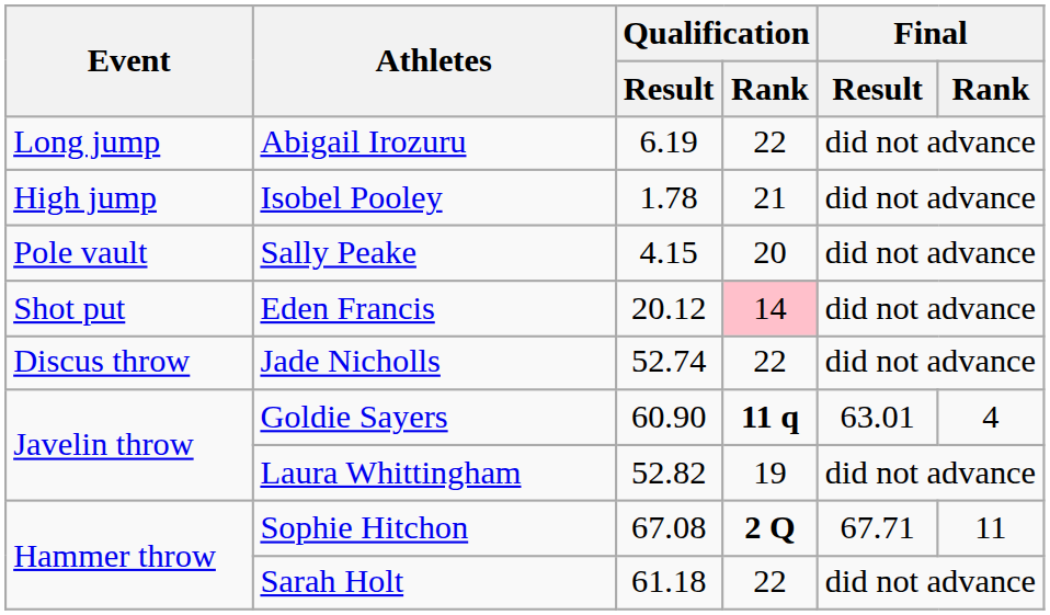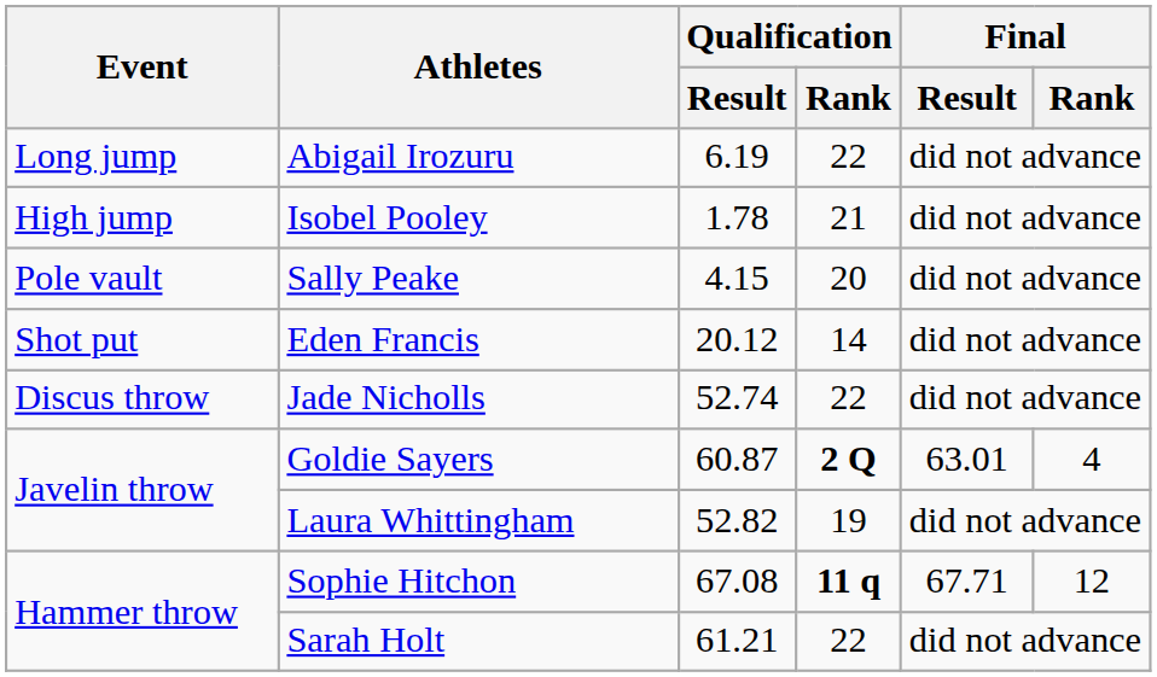 <table class="wikitable" border="1" style="font-size:90%">
 <tr>
 <th rowspan="2" width=100>Event</th>
 <th rowspan="2" width=150>Athletes</th>
 <th colspan="2">Qualification</th>
 <th colspan="2">Final</th>
 </tr>
 <tr>
 <th>Result</th>
 <th>Rank</th>
 <th>Result</th>
 <th>Rank</th>
 </tr>
 <tr>
 <td><a href='#'>Long jump</a></td>
 <td><a href='#'>Abigail Irozuru</a></td>
 <td align=center>6.19</td>
 <td align=center>22</td>
 <td align=center colspan="2">did not advance</td>
 </tr>
 <tr>
 <td><a href='#'>High jump</a></td>
 <td><a href='#'>Isobel Pooley</a></td>
 <td align=center>1.78</td>
 <td align=center>21</td>
 <td align=center colspan="2">did not advance</td>
 </tr>
 <tr>
 <td><a href='#'>Pole vault</a></td>
 <td><a href='#'>Sally Peake</a></td>
 <td align=center>4.15</td>
 <td align=center>20</td>
 <td align=center colspan="2">did not advance</td>
 </tr>
 <tr>
 <td><a href='#'>Shot put</a></td>
 <td><a href='#'>Eden Francis</a></td>
 <td align=center>20.12</td>
-<td align=center style="background: pink;">14</td>
+<td align=center>14</td>
 <td align=center colspan="2">did not advance</td>
 </tr>
 <tr>
 <td><a href='#'>Discus throw</a></td>
 <td><a href='#'>Jade Nicholls</a></td>
 <td align=center>52.74</td>
 <td align=center>22</td>
 <td align=center colspan="2">did not advance</td>
 </tr>
 <tr>
 <td rowspan=2><a href='#'>Javelin throw</a></td>
 <td><a href='#'>Goldie Sayers</a></td>
-<td align=center>60.90</td>
-<td align=center><strong>11 q</strong></td>
+<td align=center>60.87</td>
+<td align=center><strong>2 Q</strong></td>
 <td align=center>63.01</td>
 <td align=center>4</td>
 </tr>
 <tr>
 <td><a href='#'>Laura Whittingham</a></td>
 <td align=center>52.82</td>
 <td align=center>19</td>
 <td align=center colspan="2">did not advance</td>
 </tr>
 <tr>
 <td rowspan=2><a href='#'>Hammer throw</a></td>
 <td><a href='#'>Sophie Hitchon</a></td>
 <td align=center>67.08</td>
-<td align=center><strong>2 Q</strong></td>
+<td align=center><strong>11 q</strong></td>
 <td align=center>67.71</td>
-<td align=center>11</td>
+<td align=center>12</td>
 </tr>
 <tr>
 <td><a href='#'>Sarah Holt</a></td>
-<td align=center>61.18</td>
+<td align=center>61.21</td>
 <td align=center>22</td>
 <td align=center colspan="2">did not advance</td>
 </tr>
 </table>
